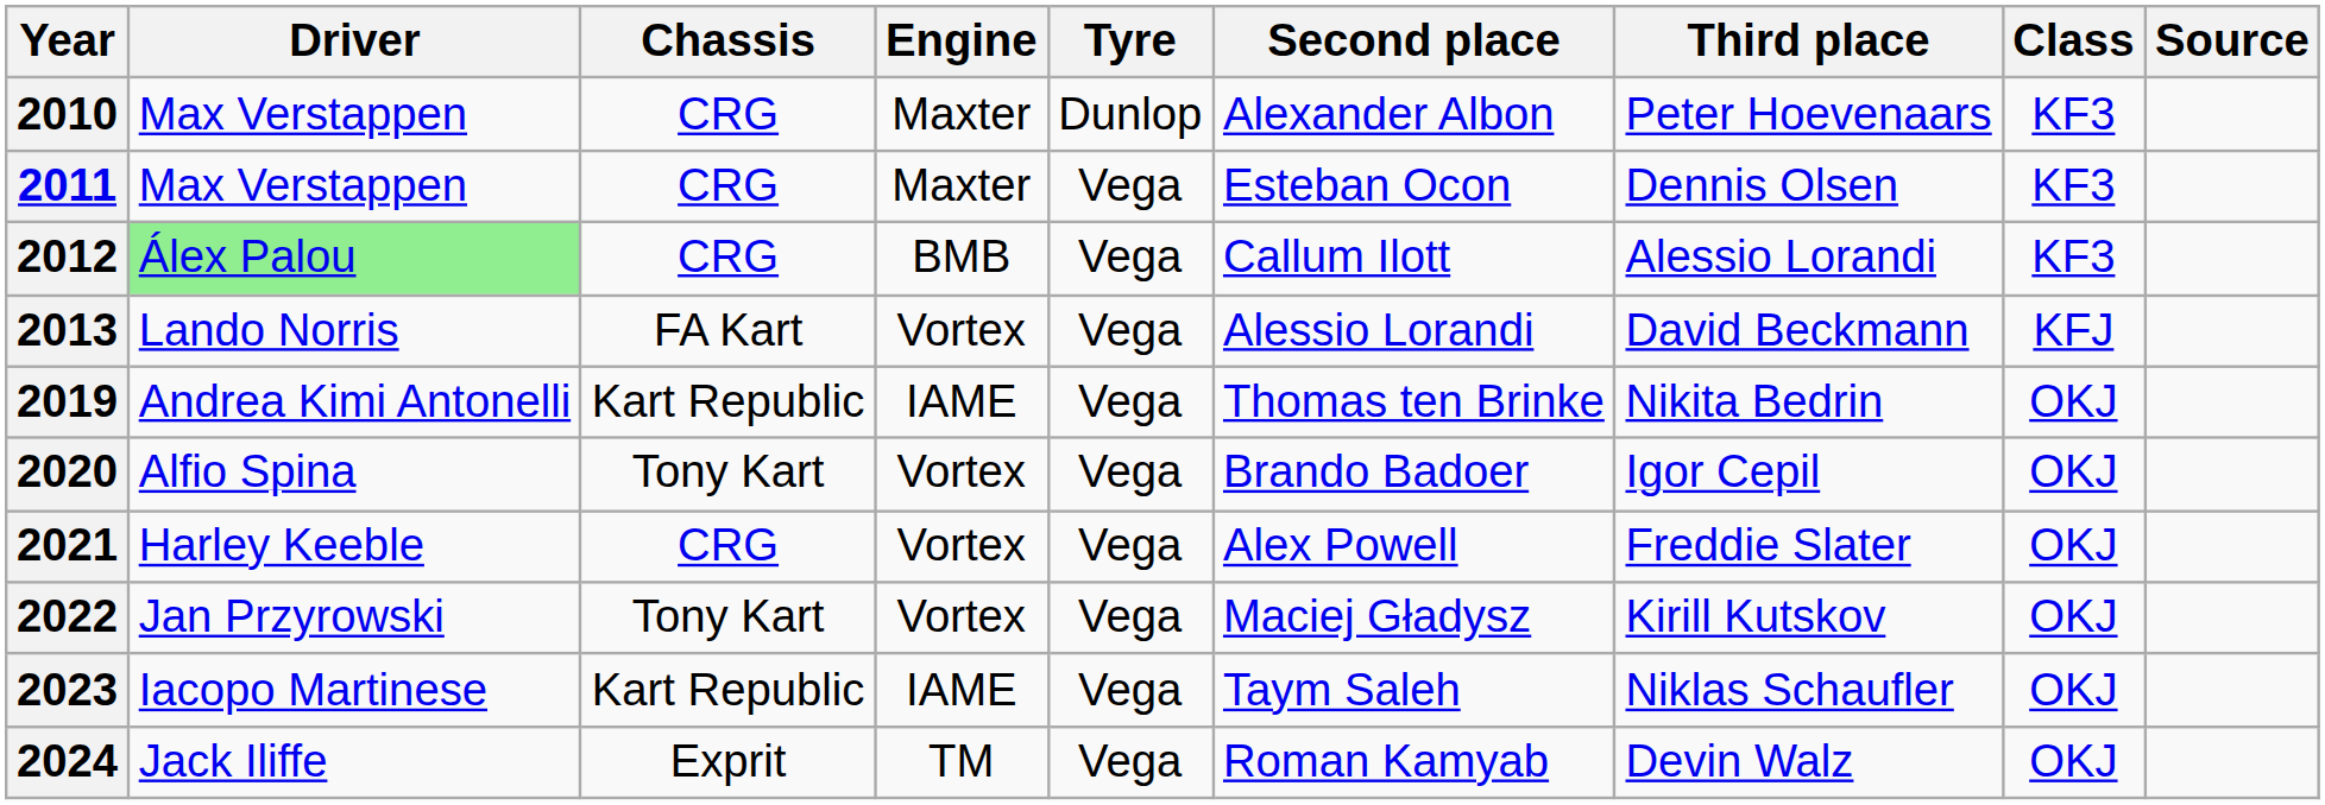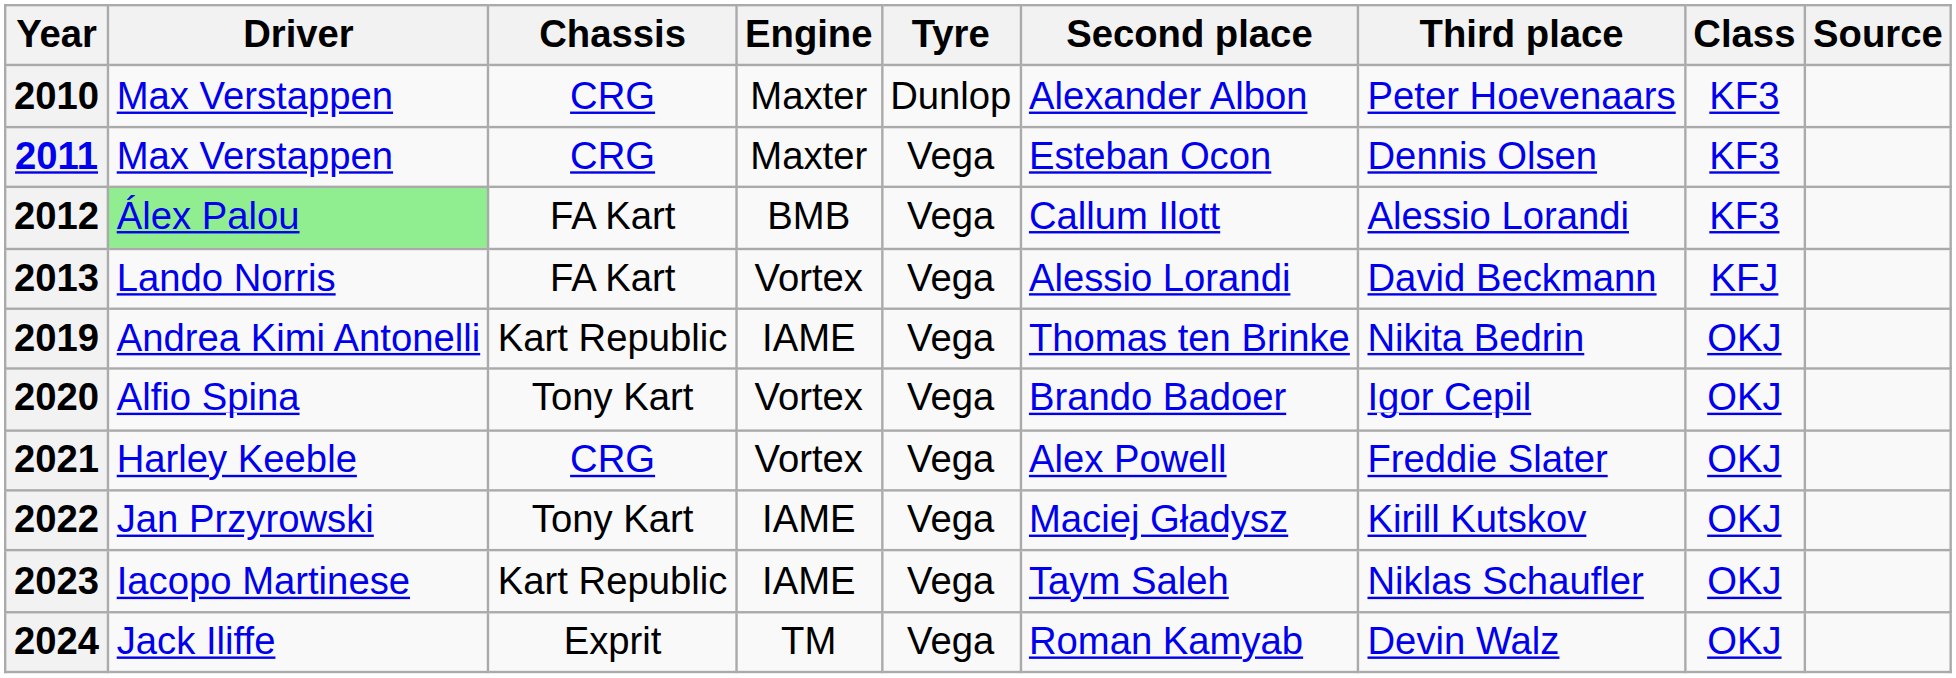 <table class="wikitable">
 <tr>
 <th>Year</th>
 <th>Driver</th>
 <th>Chassis</th>
 <th>Engine</th>
 <th>Tyre</th>
 <th>Second place</th>
 <th>Third place</th>
 <th>Class</th>
 <th>Source</th>
 </tr>
 <tr>
 <th>2010</th>
 <td> <a href='#'>Max Verstappen</a></td>
 <td style="text-align:center;"><a href='#'>CRG</a></td>
 <td style="text-align:center;">Maxter</td>
 <td style="text-align:center;">Dunlop</td>
 <td> <a href='#'>Alexander Albon</a></td>
 <td> <a href='#'>Peter Hoevenaars</a></td>
 <td style="text-align:center;"><a href='#'>KF3</a></td>
 <td align=center></td>
 </tr>
 <tr>
 <th><a href='#'>2011</a></th>
 <td> <a href='#'>Max Verstappen</a></td>
 <td style="text-align:center;"><a href='#'>CRG</a></td>
 <td style="text-align:center;">Maxter</td>
 <td style="text-align:center;">Vega</td>
 <td> <a href='#'>Esteban Ocon</a></td>
 <td> <a href='#'>Dennis Olsen</a></td>
 <td style="text-align:center;"><a href='#'>KF3</a></td>
 <td align=center></td>
 </tr>
 <tr>
 <th>2012</th>
 <td style="background: lightgreen;"> <a href='#'>Álex Palou</a></td>
-<td style="text-align:center;"><a href='#'>CRG</a></td>
+<td style="text-align:center;">FA Kart</td>
 <td style="text-align:center;">BMB</td>
 <td style="text-align:center;">Vega</td>
 <td> <a href='#'>Callum Ilott</a></td>
 <td> <a href='#'>Alessio Lorandi</a></td>
 <td style="text-align:center;"><a href='#'>KF3</a></td>
 <td align=center></td>
 </tr>
 <tr>
 <th>2013</th>
 <td> <a href='#'>Lando Norris</a></td>
 <td style="text-align:center;">FA Kart</td>
 <td style="text-align:center;">Vortex</td>
 <td style="text-align:center;">Vega</td>
 <td> <a href='#'>Alessio Lorandi</a></td>
 <td> <a href='#'>David Beckmann</a></td>
 <td style="text-align:center;"><a href='#'>KFJ</a></td>
 <td align=center></td>
 </tr>
 <tr>
 <th>2019</th>
 <td> <a href='#'>Andrea Kimi Antonelli</a></td>
 <td style="text-align:center;">Kart Republic</td>
 <td style="text-align:center;">IAME</td>
 <td style="text-align:center;">Vega</td>
 <td> <a href='#'>Thomas ten Brinke</a></td>
 <td> <a href='#'>Nikita Bedrin</a></td>
 <td style="text-align:center;"><a href='#'>OKJ</a></td>
 <td align=center></td>
 </tr>
 <tr>
 <th>2020</th>
 <td> <a href='#'>Alfio Spina</a></td>
 <td style="text-align:center;">Tony Kart</td>
 <td style="text-align:center;">Vortex</td>
 <td style="text-align:center;">Vega</td>
 <td> <a href='#'>Brando Badoer</a></td>
 <td> <a href='#'>Igor Cepil</a></td>
 <td style="text-align:center;"><a href='#'>OKJ</a></td>
 <td style="text-align:center;"></td>
 </tr>
 <tr>
 <th>2021</th>
 <td> <a href='#'>Harley Keeble</a></td>
 <td style="text-align:center;"><a href='#'>CRG</a></td>
 <td style="text-align:center;">Vortex</td>
 <td style="text-align:center;">Vega</td>
 <td> <a href='#'>Alex Powell</a></td>
 <td> <a href='#'>Freddie Slater</a></td>
 <td style="text-align:center;"><a href='#'>OKJ</a></td>
 <td style="text-align:center;"></td>
 </tr>
 <tr>
 <th>2022</th>
 <td> <a href='#'>Jan Przyrowski</a></td>
 <td style="text-align:center;">Tony Kart</td>
-<td style="text-align:center;">Vortex</td>
+<td style="text-align:center;">IAME</td>
 <td style="text-align:center;">Vega</td>
 <td> <a href='#'>Maciej Gładysz</a></td>
 <td> <a href='#'>Kirill Kutskov</a></td>
 <td style="text-align:center;"><a href='#'>OKJ</a></td>
 <td style="text-align:center;"></td>
 </tr>
 <tr>
 <th>2023</th>
 <td> <a href='#'>Iacopo Martinese</a></td>
 <td style="text-align:center;">Kart Republic</td>
 <td style="text-align:center;">IAME</td>
 <td style="text-align:center;">Vega</td>
 <td> <a href='#'>Taym Saleh</a></td>
 <td> <a href='#'>Niklas Schaufler</a></td>
 <td style="text-align:center;"><a href='#'>OKJ</a></td>
 <td style="text-align:center;"></td>
 </tr>
 <tr>
 <th>2024</th>
 <td> <a href='#'>Jack Iliffe</a></td>
 <td style="text-align:center;">Exprit</td>
 <td style="text-align:center;">TM</td>
 <td style="text-align:center;">Vega</td>
 <td> <a href='#'>Roman Kamyab</a></td>
 <td> <a href='#'>Devin Walz</a></td>
 <td style="text-align:center;"><a href='#'>OKJ</a></td>
 <td style="text-align:center;"></td>
 </tr>
 </table>
